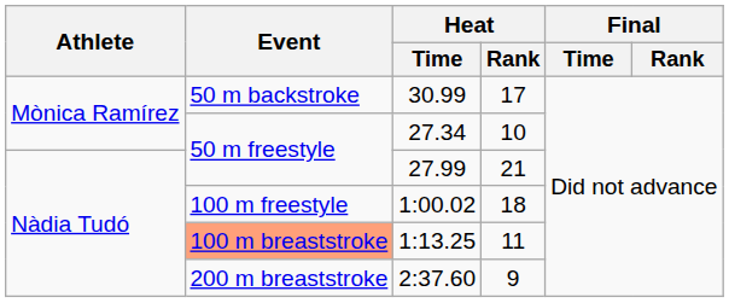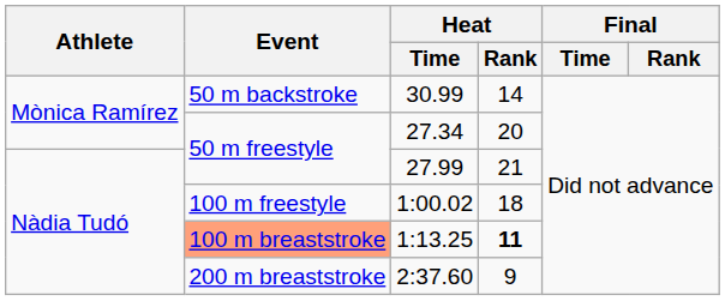 <table class=wikitable style="font-size:90%">
 <tr>
 <th rowspan="2">Athlete</th>
 <th rowspan="2">Event</th>
 <th colspan="2">Heat</th>
 <th colspan="2">Final</th>
 </tr>
 <tr style="font-size:95%">
 <th>Time</th>
 <th>Rank</th>
 <th>Time</th>
 <th>Rank</th>
 </tr>
 <tr align=center>
 <td rowspan=2><a href='#'>Mònica Ramírez</a></td>
 <td align=left><a href='#'>50 m backstroke</a></td>
 <td align=center>30.99</td>
-<td align=center>17</td>
+<td align=center>14</td>
 <td rowspan=6 colspan=2 align=center>Did not advance</td>
 </tr>
 <tr>
 <td rowspan=2 align=left><a href='#'>50 m freestyle</a></td>
 <td align=center>27.34</td>
-<td align=center>10</td>
+<td align=center>20</td>
 </tr>
 <tr>
 <td rowspan=4><a href='#'>Nàdia Tudó</a></td>
 <td align=center>27.99</td>
 <td align=center>21</td>
 </tr>
 <tr>
 <td align=left><a href='#'>100 m freestyle</a></td>
 <td align=center>1:00.02</td>
 <td align=center>18</td>
 </tr>
 <tr>
 <td align=left style="background: lightsalmon;"><a href='#'>100 m breaststroke</a></td>
 <td align=center>1:13.25</td>
-<td align=center>11</td>
+<td align=center><strong>11</strong></td>
 </tr>
 <tr>
 <td align=left><a href='#'>200 m breaststroke</a></td>
 <td align=center>2:37.60</td>
 <td align=center>9</td>
 </tr>
 </table>
